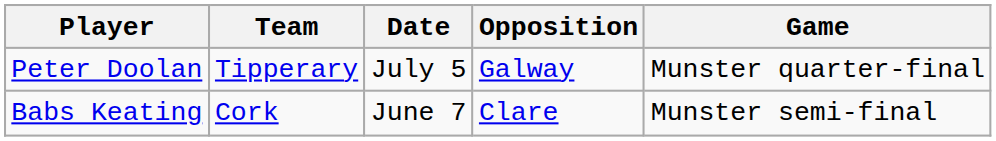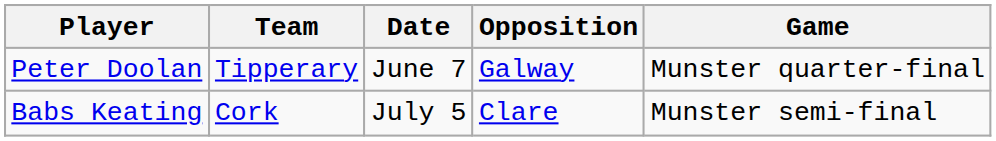 <table class="wikitable">
 <tr>
 <th>Player</th>
 <th>Team</th>
 <th>Date</th>
 <th>Opposition</th>
 <th>Game</th>
 </tr>
 <tr>
 <td><a href='#'>Peter Doolan</a></td>
 <td><a href='#'>Tipperary</a></td>
-<td>July 5</td>
+<td>June 7</td>
 <td><a href='#'>Galway</a></td>
 <td>Munster quarter-final</td>
 </tr>
 <tr>
 <td><a href='#'>Babs Keating</a></td>
 <td><a href='#'>Cork</a></td>
-<td>June 7</td>
+<td>July 5</td>
 <td><a href='#'>Clare</a></td>
 <td>Munster semi-final</td>
 </tr>
 </table>
